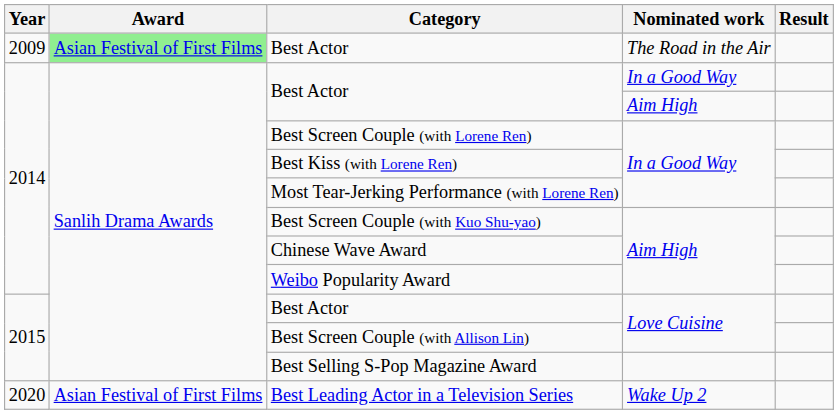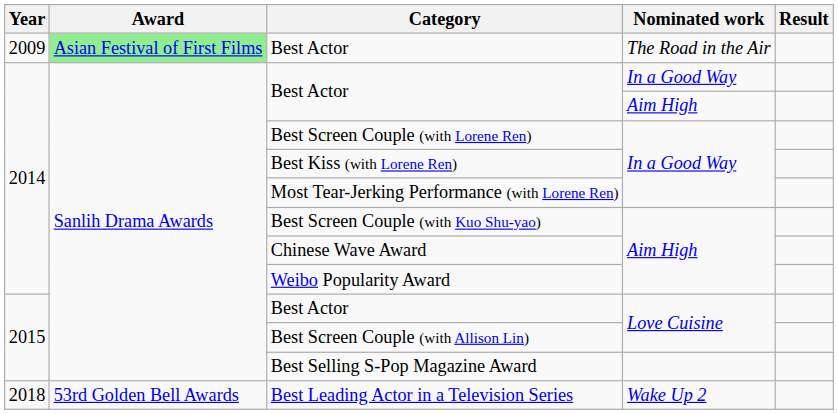 <table class="wikitable sortable">
 <tr>
 <th>Year</th>
 <th>Award</th>
 <th>Category</th>
 <th>Nominated work</th>
 <th>Result</th>
 </tr>
 <tr>
 <td>2009</td>
 <td style="background: lightgreen;"><a href='#'>Asian Festival of First Films</a></td>
 <td>Best Actor</td>
 <td><em>The Road in the Air</em></td>
 <td></td>
 </tr>
 <tr>
 <td rowspan=8>2014</td>
 <td rowspan=11><a href='#'>Sanlih Drama Awards</a></td>
 <td rowspan=2>Best Actor</td>
 <td><em><a href='#'>In a Good Way</a></em></td>
 <td></td>
 </tr>
 <tr>
 <td><em><a href='#'>Aim High</a></em></td>
 <td></td>
 </tr>
 <tr>
 <td>Best Screen Couple <small>(with <a href='#'>Lorene Ren</a>)</small></td>
 <td rowspan=3><em><a href='#'>In a Good Way</a></em></td>
 <td></td>
 </tr>
 <tr>
 <td>Best Kiss <small>(with <a href='#'>Lorene Ren</a>)</small></td>
 <td></td>
 </tr>
 <tr>
 <td>Most Tear-Jerking Performance <small>(with <a href='#'>Lorene Ren</a>)</small></td>
 <td></td>
 </tr>
 <tr>
 <td>Best Screen Couple <small>(with <a href='#'>Kuo Shu-yao</a>)</small></td>
 <td rowspan=3><em><a href='#'>Aim High</a></em></td>
 <td></td>
 </tr>
 <tr>
 <td>Chinese Wave Award</td>
 <td></td>
 </tr>
 <tr>
 <td><a href='#'>Weibo</a> Popularity Award</td>
 <td></td>
 </tr>
 <tr>
 <td rowspan=3>2015</td>
 <td>Best Actor</td>
 <td rowspan=2><em><a href='#'>Love Cuisine</a></em></td>
 <td></td>
 </tr>
 <tr>
 <td>Best Screen Couple <small>(with <a href='#'>Allison Lin</a>)</small></td>
 <td></td>
 </tr>
 <tr>
 <td>Best Selling S-Pop Magazine Award</td>
 <td></td>
 <td></td>
 </tr>
 <tr>
-<td>2020</td>
-<td><a href='#'>Asian Festival of First Films</a></td>
+<td>2018</td>
+<td><a href='#'>53rd Golden Bell Awards</a></td>
 <td><a href='#'>Best Leading Actor in a Television Series</a></td>
 <td><em><a href='#'>Wake Up 2</a></em></td>
 <td></td>
 </tr>
 </table>
